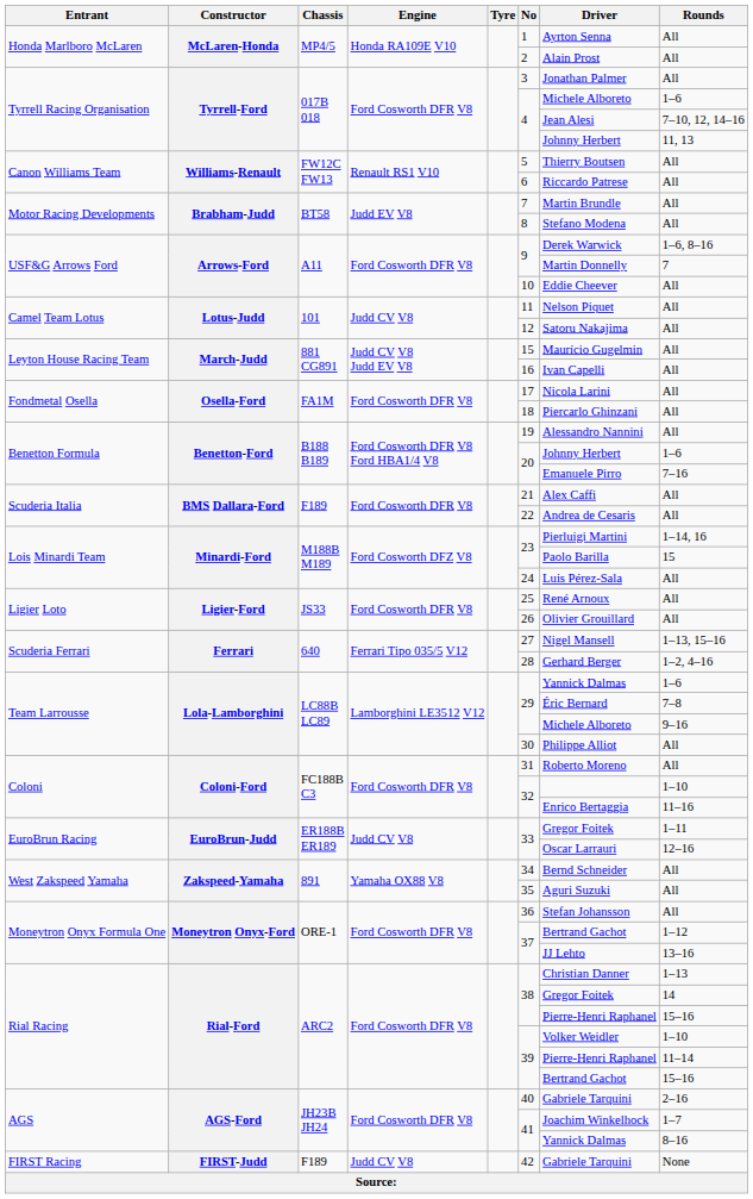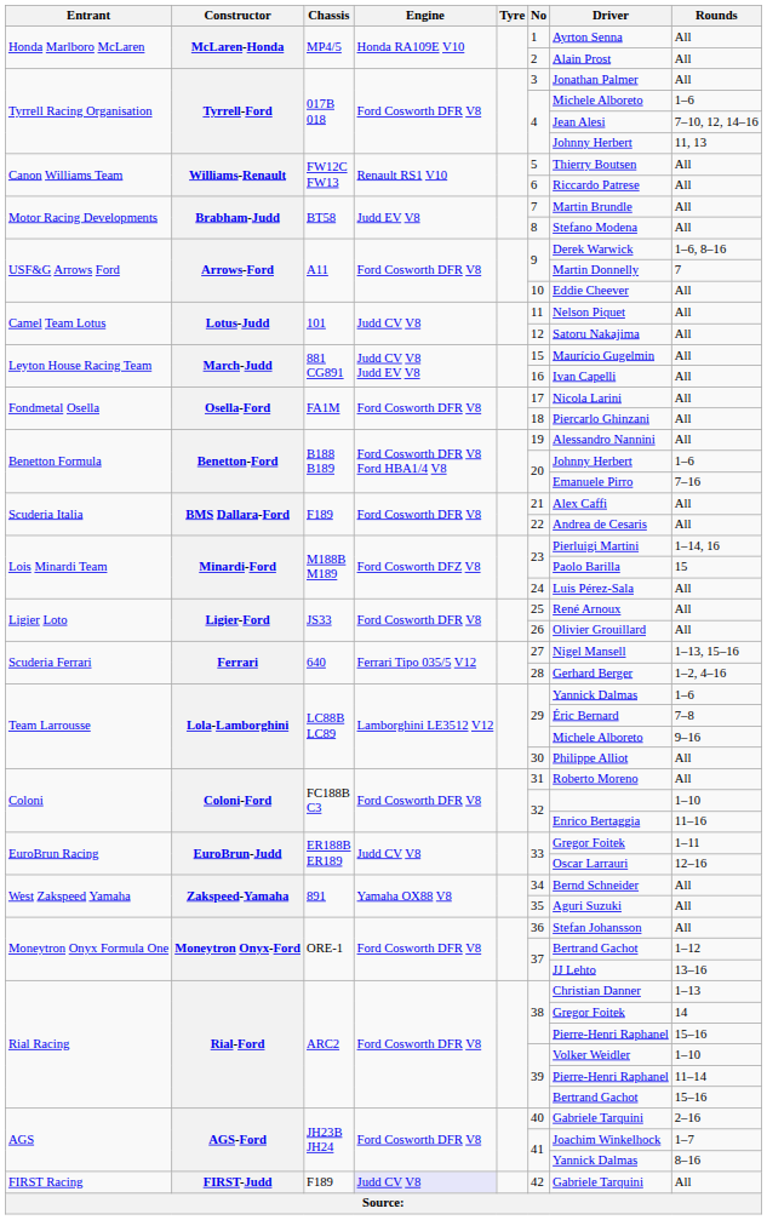 <table class="wikitable sortable" style="font-size: 85%">
 <tr>
 <th>Entrant</th>
 <th>Constructor</th>
 <th>Chassis</th>
 <th>Engine</th>
 <th>Tyre</th>
 <th>No</th>
 <th>Driver</th>
 <th>Rounds</th>
 </tr>
 <tr>
 <td rowspan=2> <a href='#'>Honda</a> <a href='#'>Marlboro</a> <a href='#'>McLaren</a></td>
 <th rowspan=2><a href='#'>McLaren</a>-<a href='#'>Honda</a></th>
 <td rowspan=2><a href='#'>MP4/5</a></td>
 <td rowspan=2><a href='#'>Honda RA109E</a> <a href='#'>V10</a></td>
 <td rowspan=2></td>
 <td>1</td>
 <td> <a href='#'>Ayrton Senna</a></td>
 <td>All</td>
 </tr>
 <tr>
 <td>2</td>
 <td> <a href='#'>Alain Prost</a></td>
 <td>All</td>
 </tr>
 <tr>
 <td rowspan=4> <a href='#'>Tyrrell Racing Organisation</a></td>
 <th rowspan=4><a href='#'>Tyrrell</a>-<a href='#'>Ford</a></th>
 <td rowspan=4><a href='#'>017B</a><br><a href='#'>018</a></td>
 <td rowspan=4><a href='#'>Ford Cosworth DFR</a> <a href='#'>V8</a></td>
 <td rowspan=4></td>
 <td>3</td>
 <td> <a href='#'>Jonathan Palmer</a></td>
 <td>All</td>
 </tr>
 <tr>
 <td rowspan=3>4</td>
 <td> <a href='#'>Michele Alboreto</a></td>
 <td>1–6</td>
 </tr>
 <tr>
 <td> <a href='#'>Jean Alesi</a></td>
 <td nowrap>7–10, 12, 14–16</td>
 </tr>
 <tr>
 <td> <a href='#'>Johnny Herbert</a></td>
 <td>11, 13</td>
 </tr>
 <tr>
 <td rowspan=2> <a href='#'>Canon</a> <a href='#'>Williams Team</a></td>
 <th rowspan=2><a href='#'>Williams</a>-<a href='#'>Renault</a></th>
 <td rowspan=2><a href='#'>FW12C</a><br><a href='#'>FW13</a></td>
 <td rowspan=2><a href='#'>Renault RS1</a> <a href='#'>V10</a></td>
 <td rowspan=2></td>
 <td>5</td>
 <td> <a href='#'>Thierry Boutsen</a></td>
 <td>All</td>
 </tr>
 <tr>
 <td>6</td>
 <td> <a href='#'>Riccardo Patrese</a></td>
 <td>All</td>
 </tr>
 <tr>
 <td rowspan=2> <a href='#'>Motor Racing Developments</a></td>
 <th rowspan=2><a href='#'>Brabham</a>-<a href='#'>Judd</a></th>
 <td rowspan=2><a href='#'>BT58</a></td>
 <td rowspan=2><a href='#'>Judd EV</a> <a href='#'>V8</a></td>
 <td rowspan=2></td>
 <td>7</td>
 <td> <a href='#'>Martin Brundle</a></td>
 <td>All</td>
 </tr>
 <tr>
 <td>8</td>
 <td> <a href='#'>Stefano Modena</a></td>
 <td>All</td>
 </tr>
 <tr>
 <td rowspan=3> <a href='#'>USF&G</a> <a href='#'>Arrows</a> <a href='#'>Ford</a></td>
 <th rowspan=3><a href='#'>Arrows</a>-<a href='#'>Ford</a></th>
 <td rowspan=3><a href='#'>A11</a></td>
 <td rowspan=3><a href='#'>Ford Cosworth DFR</a> <a href='#'>V8</a></td>
 <td rowspan=3></td>
 <td rowspan=2>9</td>
 <td> <a href='#'>Derek Warwick</a></td>
 <td>1–6, 8–16</td>
 </tr>
 <tr>
 <td> <a href='#'>Martin Donnelly</a></td>
 <td>7</td>
 </tr>
 <tr>
 <td>10</td>
 <td> <a href='#'>Eddie Cheever</a></td>
 <td>All</td>
 </tr>
 <tr>
 <td rowspan=2> <a href='#'>Camel</a> <a href='#'>Team Lotus</a></td>
 <th rowspan=2><a href='#'>Lotus</a>-<a href='#'>Judd</a></th>
 <td rowspan=2><a href='#'>101</a></td>
 <td rowspan=2><a href='#'>Judd CV</a> <a href='#'>V8</a></td>
 <td rowspan=2></td>
 <td>11</td>
 <td> <a href='#'>Nelson Piquet</a></td>
 <td>All</td>
 </tr>
 <tr>
 <td>12</td>
 <td> <a href='#'>Satoru Nakajima</a></td>
 <td>All</td>
 </tr>
 <tr>
 <td rowspan=2> <a href='#'>Leyton House Racing Team</a></td>
 <th rowspan=2><a href='#'>March</a>-<a href='#'>Judd</a></th>
 <td rowspan=2><a href='#'>881</a><br><a href='#'>CG891</a></td>
 <td rowspan=2><a href='#'>Judd CV</a> <a href='#'>V8</a><br><a href='#'>Judd EV</a> <a href='#'>V8</a></td>
 <td rowspan=2></td>
 <td>15</td>
 <td> <a href='#'>Maurício Gugelmin</a></td>
 <td>All</td>
 </tr>
 <tr>
 <td>16</td>
 <td> <a href='#'>Ivan Capelli</a></td>
 <td>All</td>
 </tr>
 <tr>
 <td rowspan=2> <a href='#'>Fondmetal</a> <a href='#'>Osella</a></td>
 <th rowspan=2><a href='#'>Osella</a>-<a href='#'>Ford</a></th>
 <td rowspan=2><a href='#'>FA1M</a></td>
 <td rowspan=2><a href='#'>Ford Cosworth DFR</a> <a href='#'>V8</a></td>
 <td rowspan=2></td>
 <td>17</td>
 <td> <a href='#'>Nicola Larini</a></td>
 <td>All</td>
 </tr>
 <tr>
 <td>18</td>
 <td> <a href='#'>Piercarlo Ghinzani</a></td>
 <td>All</td>
 </tr>
 <tr>
 <td rowspan=3> <a href='#'>Benetton Formula</a></td>
 <th rowspan=3><a href='#'>Benetton</a>-<a href='#'>Ford</a></th>
 <td rowspan=3><a href='#'>B188</a><br><a href='#'>B189</a></td>
 <td rowspan=3><a href='#'>Ford Cosworth DFR</a> <a href='#'>V8</a><br><a href='#'>Ford HBA1/4</a> <a href='#'>V8</a></td>
 <td rowspan=3></td>
 <td>19</td>
 <td> <a href='#'>Alessandro Nannini</a></td>
 <td>All</td>
 </tr>
 <tr>
 <td rowspan=2>20</td>
 <td> <a href='#'>Johnny Herbert</a></td>
 <td>1–6</td>
 </tr>
 <tr>
 <td> <a href='#'>Emanuele Pirro</a></td>
 <td>7–16</td>
 </tr>
 <tr>
 <td rowspan=2> <a href='#'>Scuderia Italia</a></td>
 <th rowspan=2><a href='#'>BMS</a> <a href='#'>Dallara</a>-<a href='#'>Ford</a></th>
 <td rowspan=2><a href='#'>F189</a></td>
 <td rowspan=2><a href='#'>Ford Cosworth DFR</a> <a href='#'>V8</a></td>
 <td rowspan=2></td>
 <td>21</td>
 <td> <a href='#'>Alex Caffi</a></td>
 <td>All</td>
 </tr>
 <tr>
 <td>22</td>
 <td> <a href='#'>Andrea de Cesaris</a></td>
 <td>All</td>
 </tr>
 <tr>
 <td rowspan=3> <a href='#'>Lois</a> <a href='#'>Minardi Team</a></td>
 <th rowspan=3><a href='#'>Minardi</a>-<a href='#'>Ford</a></th>
 <td rowspan=3><a href='#'>M188B</a><br><a href='#'>M189</a></td>
 <td rowspan=3><a href='#'>Ford Cosworth DFZ</a> <a href='#'>V8</a></td>
 <td rowspan=3></td>
 <td rowspan=2>23</td>
 <td> <a href='#'>Pierluigi Martini</a></td>
 <td>1–14, 16</td>
 </tr>
 <tr>
 <td> <a href='#'>Paolo Barilla</a></td>
 <td>15</td>
 </tr>
 <tr>
 <td>24</td>
 <td> <a href='#'>Luis Pérez-Sala</a></td>
 <td>All</td>
 </tr>
 <tr>
 <td rowspan=2> <a href='#'>Ligier</a> <a href='#'>Loto</a></td>
 <th rowspan=2><a href='#'>Ligier</a>-<a href='#'>Ford</a></th>
 <td rowspan=2><a href='#'>JS33</a></td>
 <td rowspan=2><a href='#'>Ford Cosworth DFR</a> <a href='#'>V8</a></td>
 <td rowspan=2></td>
 <td>25</td>
 <td> <a href='#'>René Arnoux</a></td>
 <td>All</td>
 </tr>
 <tr>
 <td>26</td>
 <td> <a href='#'>Olivier Grouillard</a></td>
 <td>All</td>
 </tr>
 <tr>
 <td rowspan=2> <a href='#'>Scuderia Ferrari</a></td>
 <th rowspan=2><a href='#'>Ferrari</a></th>
 <td rowspan=2><a href='#'>640</a></td>
 <td rowspan=2><a href='#'>Ferrari Tipo 035/5</a> <a href='#'>V12</a></td>
 <td rowspan=2></td>
 <td>27</td>
 <td> <a href='#'>Nigel Mansell</a></td>
 <td>1–13, 15–16</td>
 </tr>
 <tr>
 <td>28</td>
 <td> <a href='#'>Gerhard Berger</a></td>
 <td>1–2, 4–16</td>
 </tr>
 <tr>
 <td rowspan=4> <a href='#'>Team Larrousse</a></td>
 <th rowspan=4><a href='#'>Lola</a>-<a href='#'>Lamborghini</a></th>
 <td rowspan=4><a href='#'>LC88B</a><br><a href='#'>LC89</a></td>
 <td rowspan=4><a href='#'>Lamborghini LE3512</a> <a href='#'>V12</a></td>
 <td rowspan=4></td>
 <td rowspan=3>29</td>
 <td> <a href='#'>Yannick Dalmas</a></td>
 <td>1–6</td>
 </tr>
 <tr>
 <td> <a href='#'>Éric Bernard</a></td>
 <td>7–8</td>
 </tr>
 <tr>
 <td> <a href='#'>Michele Alboreto</a></td>
 <td>9–16</td>
 </tr>
 <tr>
 <td>30</td>
 <td> <a href='#'>Philippe Alliot</a></td>
 <td>All</td>
 </tr>
 <tr>
 <td rowspan=3> <a href='#'>Coloni</a></td>
 <th rowspan=3><a href='#'>Coloni</a>-<a href='#'>Ford</a></th>
 <td rowspan=3>FC188B<br><a href='#'>C3</a></td>
 <td rowspan=3><a href='#'>Ford Cosworth DFR</a> <a href='#'>V8</a></td>
 <td rowspan=3></td>
 <td>31</td>
 <td> <a href='#'>Roberto Moreno</a></td>
 <td>All</td>
 </tr>
 <tr>
 <td rowspan=2>32</td>
 <td></td>
 <td>1–10</td>
 </tr>
 <tr>
 <td> <a href='#'>Enrico Bertaggia</a></td>
 <td>11–16</td>
 </tr>
 <tr>
 <td rowspan=2> <a href='#'>EuroBrun Racing</a></td>
 <th rowspan=2><a href='#'>EuroBrun</a>-<a href='#'>Judd</a></th>
 <td rowspan=2><a href='#'>ER188B</a><br><a href='#'>ER189</a></td>
 <td rowspan=2><a href='#'>Judd CV</a> <a href='#'>V8</a></td>
 <td rowspan=2></td>
 <td rowspan=2>33</td>
 <td> <a href='#'>Gregor Foitek</a></td>
 <td>1–11</td>
 </tr>
 <tr>
 <td> <a href='#'>Oscar Larrauri</a></td>
 <td>12–16</td>
 </tr>
 <tr>
 <td rowspan=2> <a href='#'>West</a> <a href='#'>Zakspeed</a> <a href='#'>Yamaha</a></td>
 <th rowspan=2><a href='#'>Zakspeed</a>-<a href='#'>Yamaha</a></th>
 <td rowspan=2><a href='#'>891</a></td>
 <td rowspan=2><a href='#'>Yamaha OX88</a> <a href='#'>V8</a></td>
 <td rowspan=2></td>
 <td>34</td>
 <td> <a href='#'>Bernd Schneider</a></td>
 <td>All</td>
 </tr>
 <tr>
 <td>35</td>
 <td> <a href='#'>Aguri Suzuki</a></td>
 <td>All</td>
 </tr>
 <tr>
 <td rowspan=3 nowrap> <a href='#'>Moneytron</a> <a href='#'>Onyx Formula One</a></td>
 <th rowspan=3 nowrap><a href='#'>Moneytron</a> <a href='#'>Onyx</a>-<a href='#'>Ford</a></th>
 <td rowspan=3>ORE-1</td>
 <td rowspan=3><a href='#'>Ford Cosworth DFR</a> <a href='#'>V8</a></td>
 <td rowspan=3></td>
 <td>36</td>
 <td> <a href='#'>Stefan Johansson</a></td>
 <td>All</td>
 </tr>
 <tr>
 <td rowspan=2>37</td>
 <td> <a href='#'>Bertrand Gachot</a></td>
 <td>1–12</td>
 </tr>
 <tr>
 <td> <a href='#'>JJ Lehto</a></td>
 <td>13–16</td>
 </tr>
 <tr>
 <td rowspan=6> <a href='#'>Rial Racing</a></td>
 <th rowspan=6><a href='#'>Rial</a>-<a href='#'>Ford</a></th>
 <td rowspan=6><a href='#'>ARC2</a></td>
 <td rowspan=6><a href='#'>Ford Cosworth DFR</a> <a href='#'>V8</a></td>
 <td rowspan=6></td>
 <td rowspan=3>38</td>
 <td> <a href='#'>Christian Danner</a></td>
 <td>1–13</td>
 </tr>
 <tr>
 <td> <a href='#'>Gregor Foitek</a></td>
 <td>14</td>
 </tr>
 <tr>
 <td nowrap> <a href='#'>Pierre-Henri Raphanel</a></td>
 <td>15–16</td>
 </tr>
 <tr>
 <td rowspan=3>39</td>
 <td> <a href='#'>Volker Weidler</a></td>
 <td>1–10</td>
 </tr>
 <tr>
 <td nowrap> <a href='#'>Pierre-Henri Raphanel</a></td>
 <td>11–14</td>
 </tr>
 <tr>
 <td> <a href='#'>Bertrand Gachot</a></td>
 <td>15–16</td>
 </tr>
 <tr>
 <td rowspan=3> <a href='#'>AGS</a></td>
 <th rowspan=3><a href='#'>AGS</a>-<a href='#'>Ford</a></th>
 <td rowspan=3><a href='#'>JH23B</a><br><a href='#'>JH24</a></td>
 <td rowspan=3><a href='#'>Ford Cosworth DFR</a> <a href='#'>V8</a></td>
 <td rowspan=3></td>
 <td>40</td>
 <td> <a href='#'>Gabriele Tarquini</a></td>
 <td>2–16</td>
 </tr>
 <tr>
 <td rowspan=2>41</td>
 <td> <a href='#'>Joachim Winkelhock</a></td>
 <td>1–7</td>
 </tr>
 <tr>
 <td> <a href='#'>Yannick Dalmas</a></td>
 <td>8–16</td>
 </tr>
 <tr>
 <td> <a href='#'>FIRST Racing</a></td>
 <th><a href='#'>FIRST</a>-<a href='#'>Judd</a></th>
 <td>F189</td>
-<td><a href='#'>Judd CV</a> <a href='#'>V8</a></td>
+<td style="background: lavender;"><a href='#'>Judd CV</a> <a href='#'>V8</a></td>
 <td></td>
 <td>42</td>
 <td> <a href='#'>Gabriele Tarquini</a></td>
-<td>None</td>
+<td>All</td>
 </tr>
 <tr>
 <th colspan=8>Source:</th>
 </tr>
 </table>
